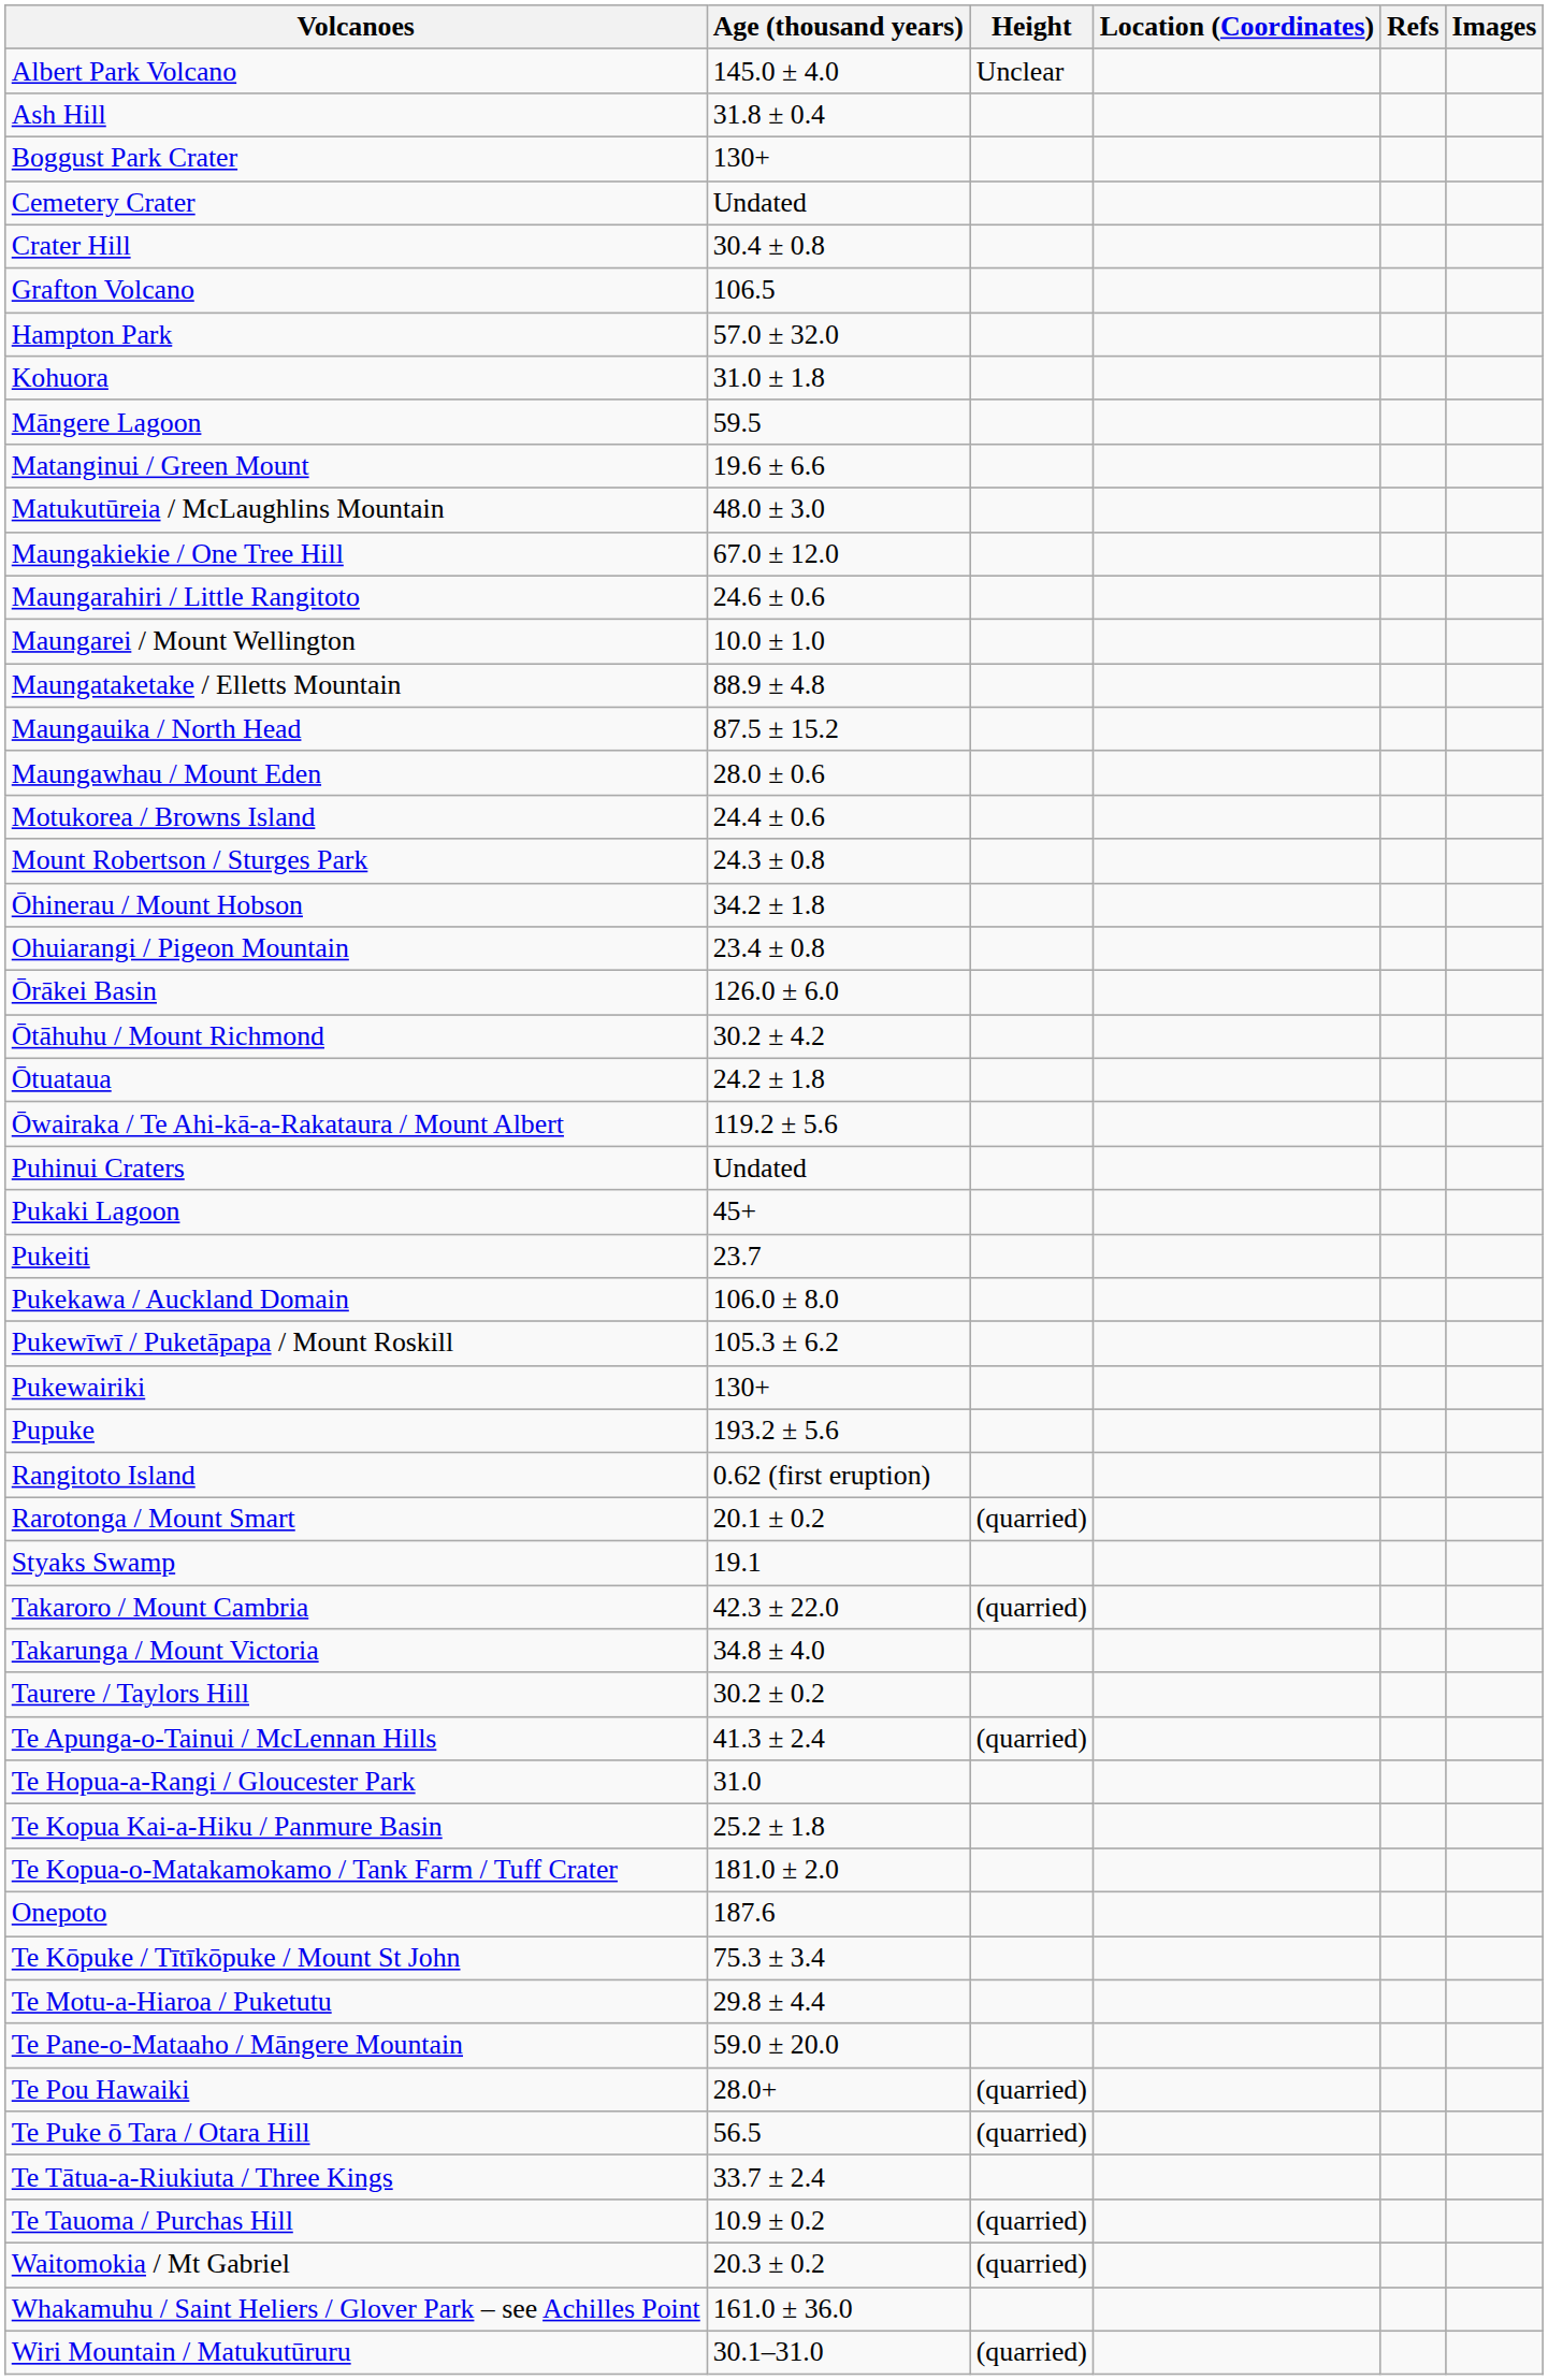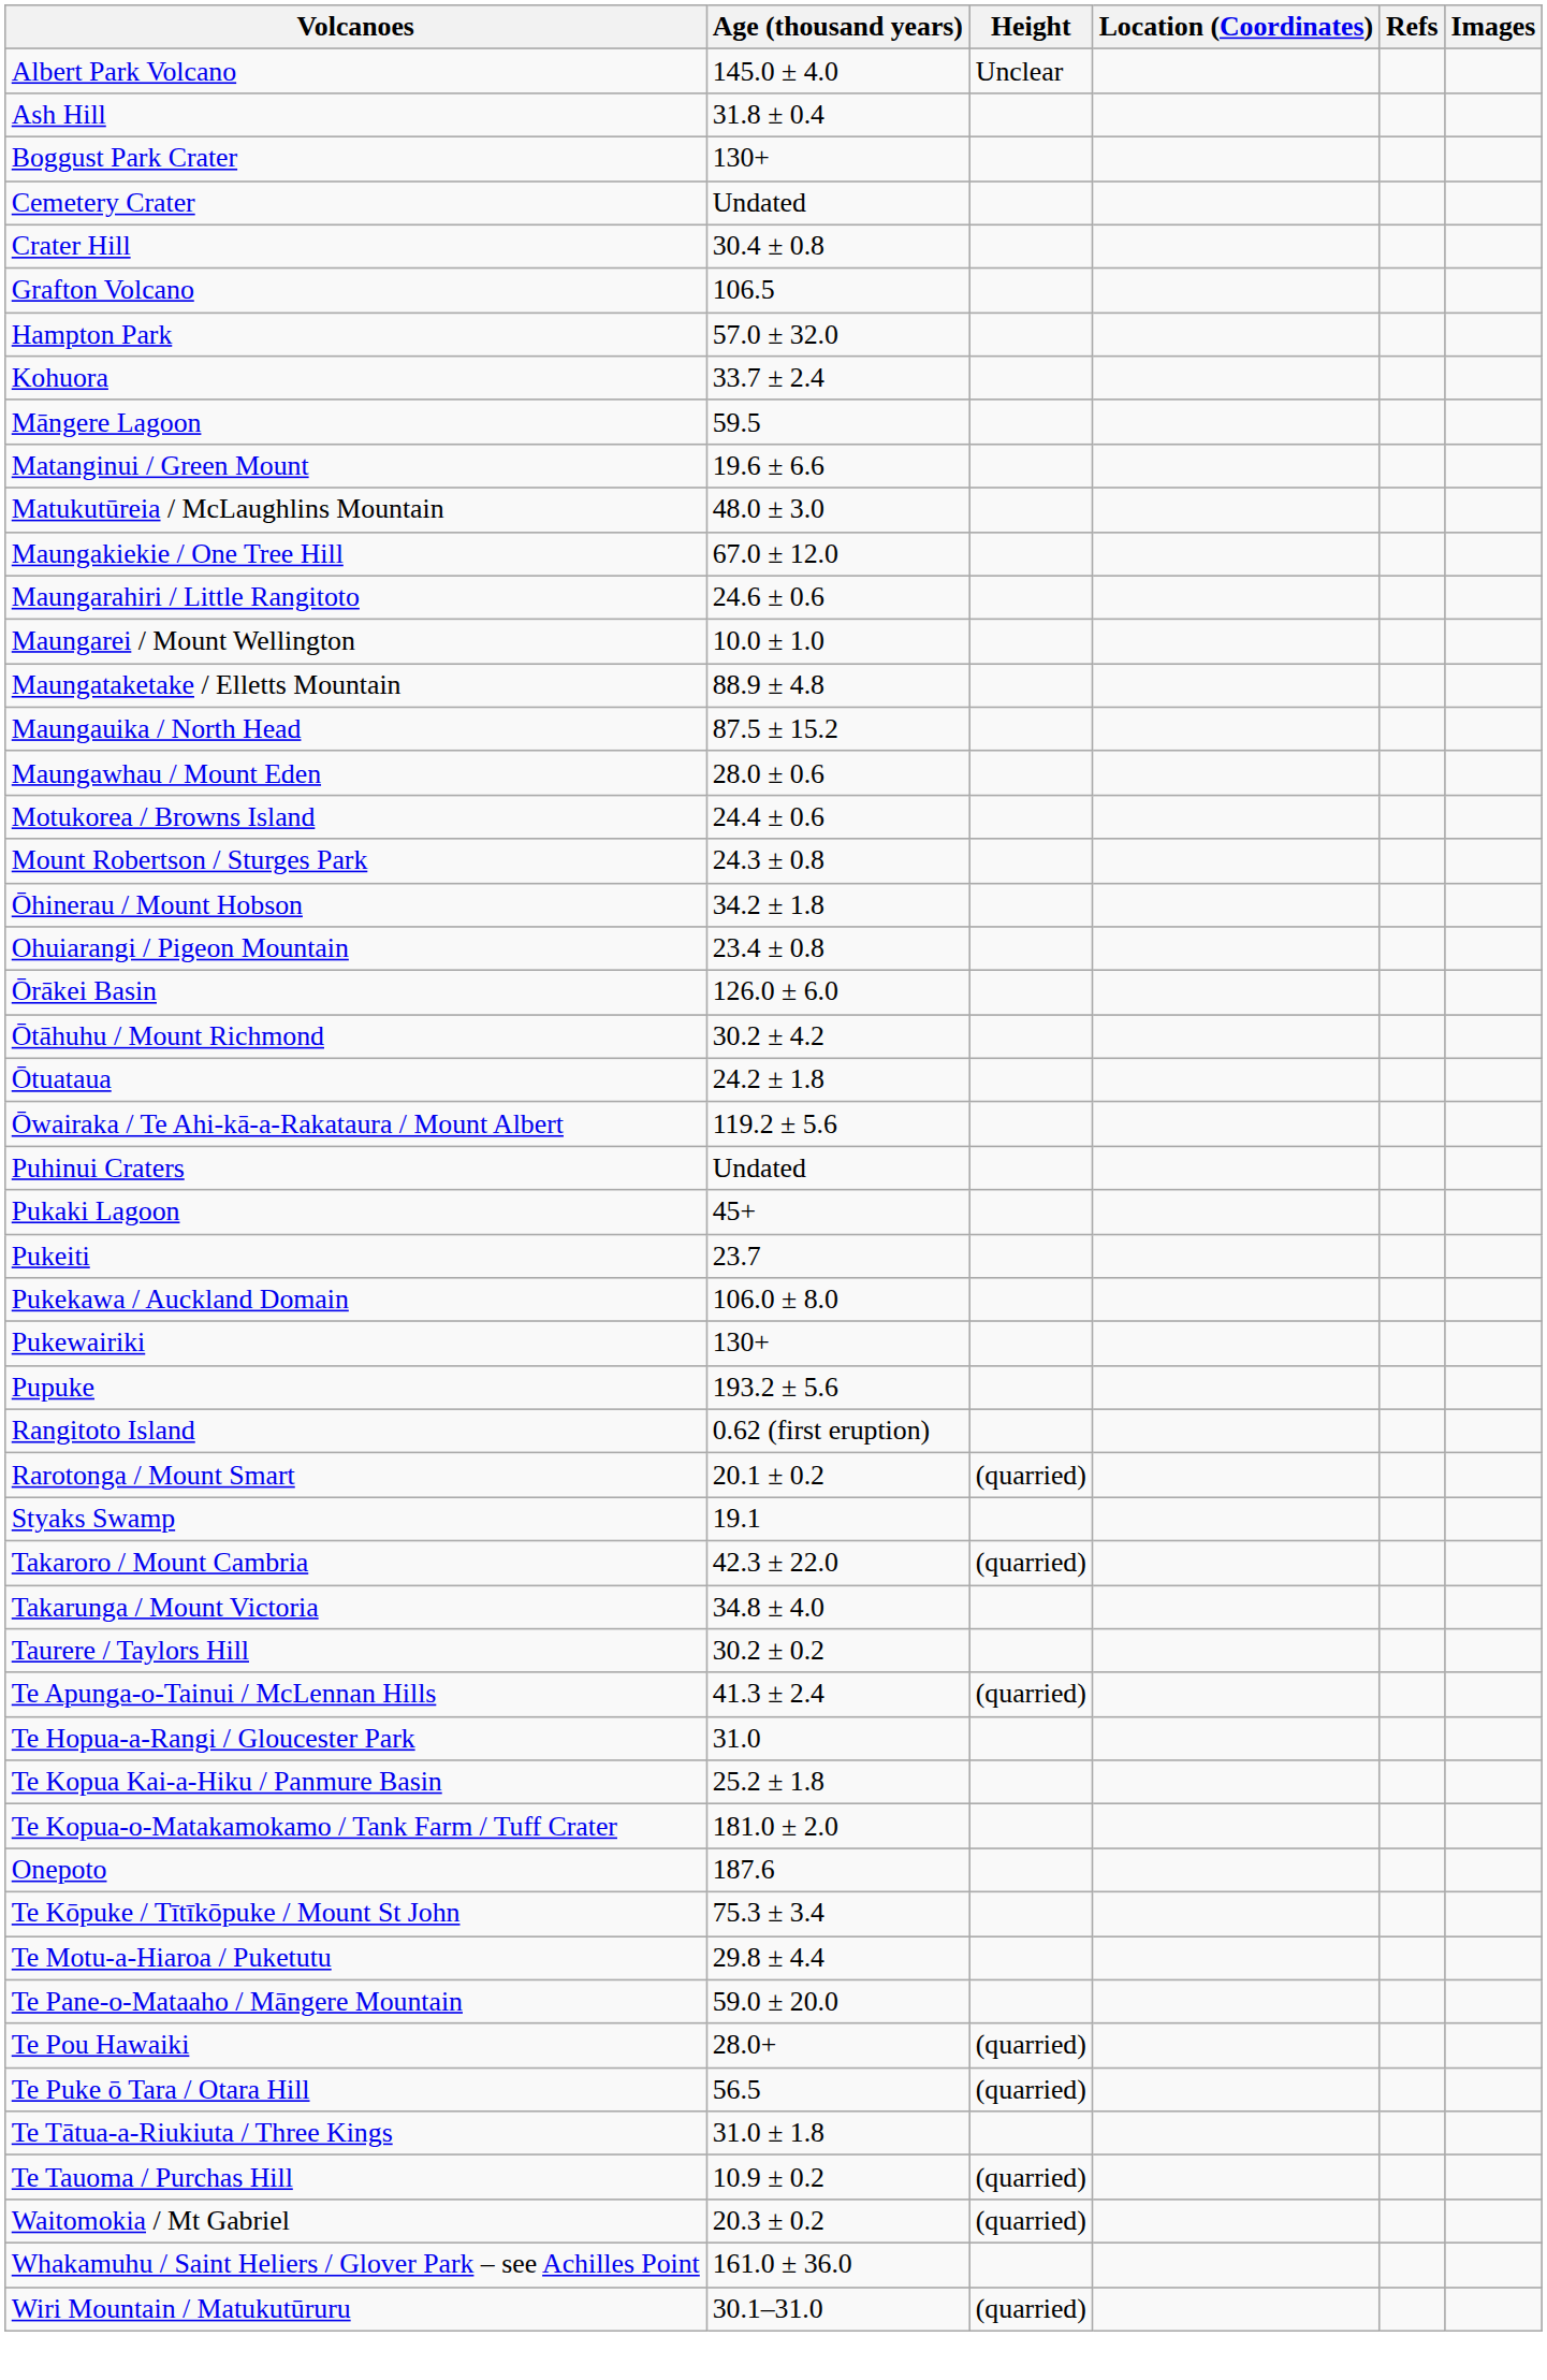 <table class="wikitable sortable">
 <tr>
 <th>Volcanoes</th>
 <th>Age (thousand years)</th>
 <th>Height</th>
 <th>Location (<a href='#'>Coordinates</a>)</th>
 <th class="unsortable">Refs</th>
 <th class="unsortable">Images</th>
 </tr>
 <tr>
 <td align="left"><a href='#'>Albert Park Volcano</a></td>
 <td>145.0 ± 4.0</td>
 <td>Unclear</td>
 <td></td>
 <td></td>
 <td></td>
 </tr>
 <tr>
 <td><a href='#'>Ash Hill</a></td>
 <td>31.8 ± 0.4</td>
 <td></td>
 <td></td>
 <td></td>
 <td></td>
 </tr>
 <tr>
 <td><a href='#'>Boggust Park Crater</a></td>
 <td>130+</td>
 <td></td>
 <td></td>
 <td></td>
 <td></td>
 </tr>
 <tr>
 <td><a href='#'>Cemetery Crater</a></td>
 <td>Undated</td>
 <td></td>
 <td></td>
 <td></td>
 <td></td>
 </tr>
 <tr>
 <td><a href='#'>Crater Hill</a></td>
 <td>30.4 ± 0.8</td>
 <td></td>
 <td></td>
 <td></td>
 <td></td>
 </tr>
 <tr>
 <td><a href='#'>Grafton Volcano</a></td>
 <td>106.5</td>
 <td></td>
 <td></td>
 <td></td>
 <td></td>
 </tr>
 <tr>
 <td><a href='#'>Hampton Park</a></td>
 <td>57.0 ± 32.0</td>
 <td></td>
 <td></td>
 <td></td>
 <td></td>
 </tr>
 <tr>
 <td><a href='#'>Kohuora</a></td>
-<td>31.0 ± 1.8</td>
+<td>33.7 ± 2.4</td>
 <td></td>
 <td></td>
 <td></td>
 <td></td>
 </tr>
 <tr>
 <td><a href='#'>Māngere Lagoon</a></td>
 <td>59.5</td>
 <td></td>
 <td></td>
 <td></td>
 <td></td>
 </tr>
 <tr>
 <td><a href='#'>Matanginui / Green Mount</a></td>
 <td>19.6 ± 6.6</td>
 <td></td>
 <td></td>
 <td></td>
 <td></td>
 </tr>
 <tr>
 <td><a href='#'>Matukutūreia</a> / McLaughlins Mountain</td>
 <td>48.0 ± 3.0</td>
 <td></td>
 <td></td>
 <td></td>
 <td></td>
 </tr>
 <tr>
 <td><a href='#'>Maungakiekie / One Tree Hill</a></td>
 <td>67.0 ± 12.0</td>
 <td></td>
 <td></td>
 <td></td>
 <td></td>
 </tr>
 <tr>
 <td><a href='#'>Maungarahiri / Little Rangitoto</a></td>
 <td>24.6 ± 0.6</td>
 <td></td>
 <td></td>
 <td></td>
 <td></td>
 </tr>
 <tr>
 <td><a href='#'>Maungarei</a> / Mount Wellington</td>
 <td>10.0 ± 1.0</td>
 <td></td>
 <td></td>
 <td></td>
 <td></td>
 </tr>
 <tr>
 <td><a href='#'>Maungataketake</a> / Elletts Mountain</td>
 <td>88.9 ± 4.8</td>
 <td></td>
 <td></td>
 <td></td>
 <td></td>
 </tr>
 <tr>
 <td><a href='#'>Maungauika / North Head</a></td>
 <td>87.5 ± 15.2</td>
 <td></td>
 <td></td>
 <td></td>
 <td><br></td>
 </tr>
 <tr>
 <td><a href='#'>Maungawhau / Mount Eden</a></td>
 <td>28.0 ± 0.6</td>
 <td></td>
 <td></td>
 <td></td>
 <td></td>
 </tr>
 <tr>
 <td><a href='#'>Motukorea / Browns Island</a></td>
 <td>24.4 ± 0.6</td>
 <td></td>
 <td></td>
 <td></td>
 <td></td>
 </tr>
 <tr>
 <td><a href='#'>Mount Robertson / Sturges Park</a></td>
 <td>24.3 ± 0.8</td>
 <td></td>
 <td></td>
 <td></td>
 <td></td>
 </tr>
 <tr>
 <td><a href='#'>Ōhinerau / Mount Hobson</a></td>
 <td>34.2 ± 1.8</td>
 <td></td>
 <td></td>
 <td></td>
 <td></td>
 </tr>
 <tr>
 <td><a href='#'>Ohuiarangi / Pigeon Mountain</a></td>
 <td>23.4 ± 0.8</td>
 <td></td>
 <td></td>
 <td></td>
 <td></td>
 </tr>
 <tr>
 <td><a href='#'>Ōrākei Basin</a></td>
 <td>126.0 ± 6.0</td>
 <td></td>
 <td></td>
 <td></td>
 <td></td>
 </tr>
 <tr>
 <td><a href='#'>Ōtāhuhu / Mount Richmond</a></td>
 <td>30.2 ± 4.2</td>
 <td></td>
 <td></td>
 <td></td>
 <td></td>
 </tr>
 <tr>
 <td><a href='#'>Ōtuataua</a></td>
 <td>24.2 ± 1.8</td>
 <td></td>
 <td></td>
 <td></td>
 <td></td>
 </tr>
 <tr>
 <td><a href='#'>Ōwairaka / Te Ahi-kā-a-Rakataura / Mount Albert</a></td>
 <td>119.2 ± 5.6</td>
 <td></td>
 <td></td>
 <td></td>
 <td></td>
 </tr>
 <tr>
 <td><a href='#'>Puhinui Craters</a></td>
 <td>Undated</td>
 <td></td>
 <td></td>
 <td></td>
 <td></td>
 </tr>
 <tr>
 <td><a href='#'>Pukaki Lagoon</a></td>
 <td>45+</td>
 <td></td>
 <td></td>
 <td></td>
 <td></td>
 </tr>
 <tr>
 <td><a href='#'>Pukeiti</a></td>
 <td>23.7</td>
 <td></td>
 <td></td>
 <td></td>
 <td></td>
 </tr>
 <tr>
 <td><a href='#'>Pukekawa / Auckland Domain</a></td>
 <td>106.0 ± 8.0</td>
 <td></td>
 <td></td>
 <td></td>
 <td> </td>
 </tr>
 <tr>
-<td><a href='#'>Pukewīwī / Puketāpapa</a> / Mount Roskill</td>
-<td>105.3 ± 6.2</td>
-<td></td>
-<td></td>
-<td></td>
-<td></td>
-</tr>
-<tr>
 <td><a href='#'>Pukewairiki</a></td>
 <td>130+</td>
 <td></td>
 <td></td>
 <td></td>
 <td></td>
 </tr>
 <tr>
 <td><a href='#'>Pupuke</a></td>
 <td>193.2 ± 5.6</td>
 <td></td>
 <td></td>
 <td></td>
 <td></td>
 </tr>
 <tr>
 <td><a href='#'>Rangitoto Island</a></td>
 <td>0.62 (first eruption)</td>
 <td></td>
 <td></td>
 <td></td>
 <td></td>
 </tr>
 <tr>
 <td><a href='#'>Rarotonga / Mount Smart</a></td>
 <td>20.1 ± 0.2</td>
 <td> (quarried)</td>
 <td></td>
 <td></td>
 <td></td>
 </tr>
 <tr>
 <td><a href='#'>Styaks Swamp</a></td>
 <td>19.1</td>
 <td></td>
 <td></td>
 <td></td>
 <td></td>
 </tr>
 <tr>
 <td><a href='#'>Takaroro / Mount Cambria</a></td>
 <td>42.3 ± 22.0</td>
 <td> (quarried)</td>
 <td></td>
 <td></td>
 <td></td>
 </tr>
 <tr>
 <td><a href='#'>Takarunga / Mount Victoria</a></td>
 <td>34.8 ± 4.0</td>
 <td></td>
 <td></td>
 <td></td>
 <td></td>
 </tr>
 <tr>
 <td><a href='#'>Taurere / Taylors Hill</a></td>
 <td>30.2 ± 0.2</td>
 <td></td>
 <td></td>
 <td></td>
 <td></td>
 </tr>
 <tr>
 <td><a href='#'>Te Apunga-o-Tainui / McLennan Hills</a></td>
 <td>41.3 ± 2.4</td>
 <td> (quarried)</td>
 <td></td>
 <td></td>
 <td></td>
 </tr>
 <tr>
 <td><a href='#'>Te Hopua-a-Rangi / Gloucester Park</a></td>
 <td>31.0</td>
 <td></td>
 <td></td>
 <td></td>
 <td></td>
 </tr>
 <tr>
 <td><a href='#'>Te Kopua Kai-a-Hiku / Panmure Basin</a></td>
 <td>25.2 ± 1.8</td>
 <td></td>
 <td></td>
 <td></td>
 <td></td>
 </tr>
 <tr>
 <td><a href='#'>Te Kopua-o-Matakamokamo / Tank Farm / Tuff Crater</a></td>
 <td>181.0 ± 2.0</td>
 <td></td>
 <td></td>
 <td></td>
 <td></td>
 </tr>
 <tr>
 <td><a href='#'>Onepoto</a></td>
 <td>187.6</td>
 <td></td>
 <td></td>
 <td></td>
 <td></td>
 </tr>
 <tr>
 <td><a href='#'>Te Kōpuke / Tītīkōpuke / Mount St John</a></td>
 <td>75.3 ± 3.4</td>
 <td></td>
 <td></td>
 <td></td>
 <td></td>
 </tr>
 <tr>
 <td><a href='#'>Te Motu-a-Hiaroa / Puketutu</a></td>
 <td>29.8 ± 4.4</td>
 <td></td>
 <td></td>
 <td></td>
 <td></td>
 </tr>
 <tr>
 <td><a href='#'>Te Pane-o-Mataaho / Māngere Mountain</a></td>
 <td>59.0 ± 20.0</td>
 <td></td>
 <td></td>
 <td></td>
 <td></td>
 </tr>
 <tr>
 <td><a href='#'>Te Pou Hawaiki</a></td>
 <td>28.0+</td>
 <td> (quarried)</td>
 <td></td>
 <td></td>
 <td></td>
 </tr>
 <tr>
 <td><a href='#'>Te Puke ō Tara / Otara Hill</a></td>
 <td>56.5</td>
 <td> (quarried)</td>
 <td></td>
 <td></td>
 <td></td>
 </tr>
 <tr>
 <td><a href='#'>Te Tātua-a-Riukiuta / Three Kings</a></td>
-<td>33.7 ± 2.4</td>
+<td>31.0 ± 1.8</td>
 <td></td>
 <td></td>
 <td></td>
 <td></td>
 </tr>
 <tr>
 <td><a href='#'>Te Tauoma / Purchas Hill</a></td>
 <td>10.9 ± 0.2</td>
 <td> (quarried)</td>
 <td></td>
 <td></td>
 <td></td>
 </tr>
 <tr>
 <td><a href='#'>Waitomokia</a> / Mt Gabriel</td>
 <td>20.3 ± 0.2</td>
 <td> (quarried)</td>
 <td></td>
 <td></td>
 <td></td>
 </tr>
 <tr>
 <td><a href='#'>Whakamuhu / Saint Heliers / Glover Park</a> – see <a href='#'>Achilles Point</a></td>
 <td>161.0 ± 36.0</td>
 <td></td>
 <td></td>
 <td></td>
 <td></td>
 </tr>
 <tr>
 <td><a href='#'>Wiri Mountain / Matukutūruru</a></td>
 <td>30.1–31.0</td>
 <td> (quarried)</td>
 <td></td>
 <td></td>
 <td></td>
 </tr>
 </table>
